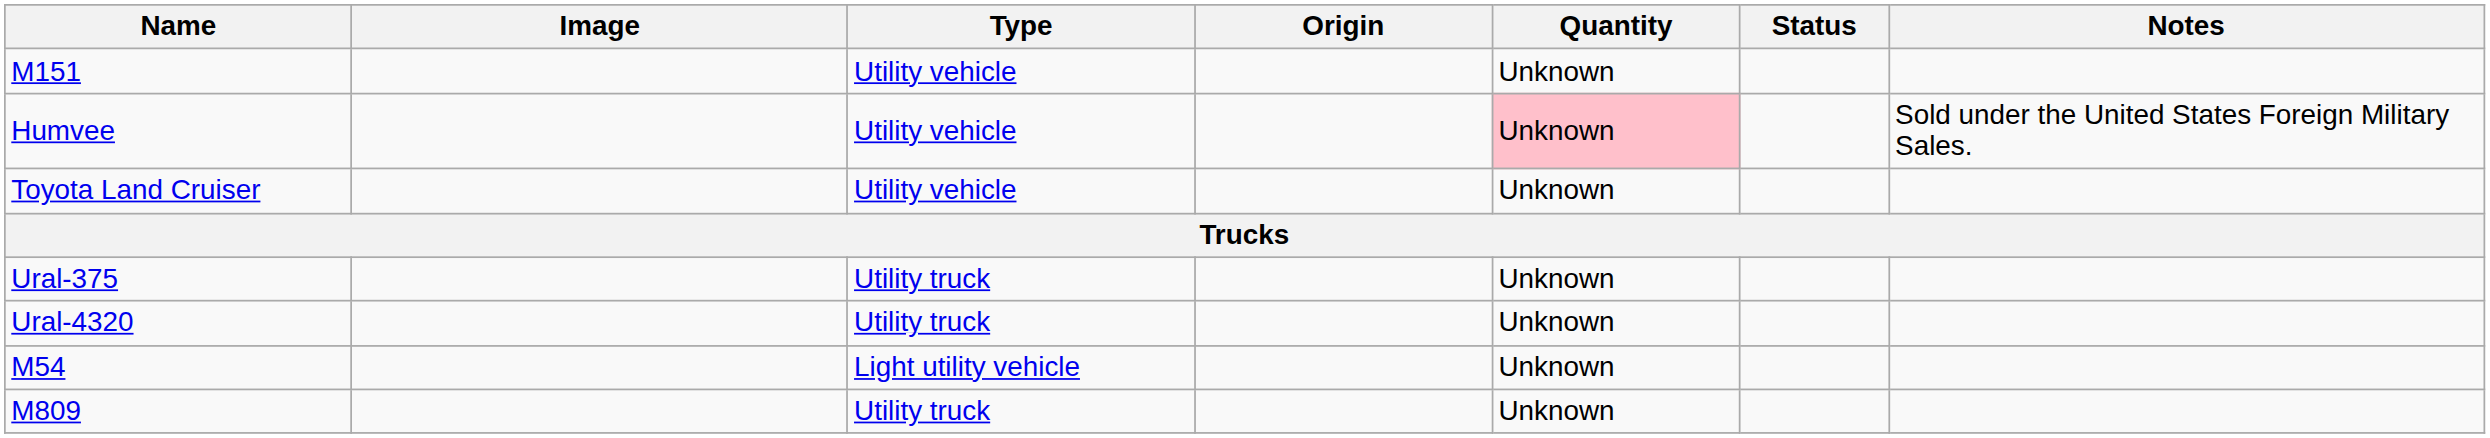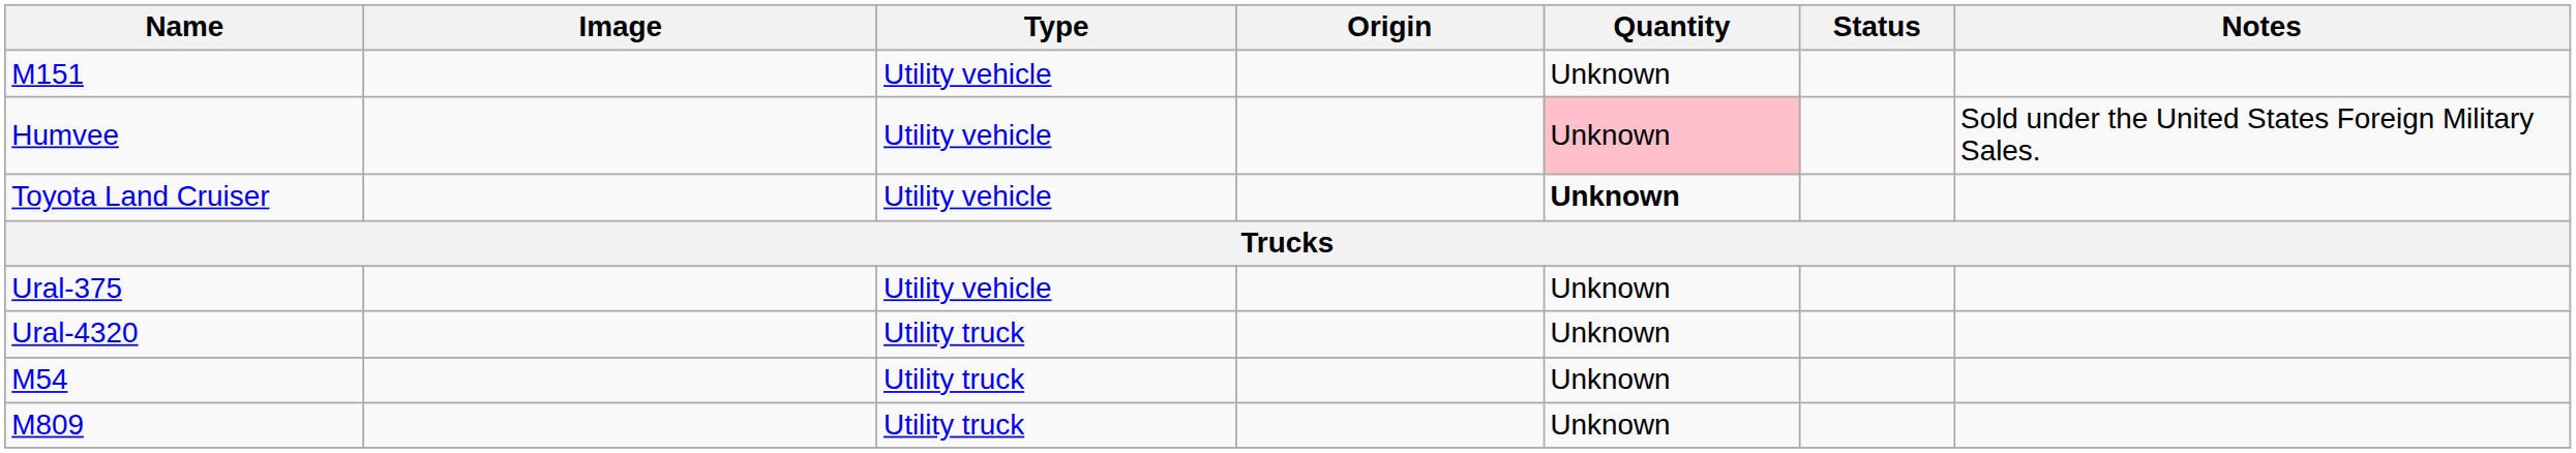 <table class="wikitable" style="width:90%;">
 <tr>
 <th width=14%>Name</th>
 <th width=20%>Image</th>
 <th width=14%>Type</th>
 <th width=12%>Origin</th>
 <th width=10%>Quantity</th>
 <th width=06%>Status</th>
 <th width=24%>Notes</th>
 </tr>
 <tr>
 <td><a href='#'>M151</a></td>
 <td></td>
 <td><a href='#'>Utility vehicle</a></td>
 <td></td>
 <td>Unknown</td>
 <td></td>
 <td></td>
 </tr>
 <tr>
 <td><a href='#'>Humvee</a></td>
 <td></td>
 <td><a href='#'>Utility vehicle</a></td>
 <td></td>
 <td style="background: pink;">Unknown</td>
 <td></td>
 <td>Sold under the United States Foreign Military Sales.</td>
 </tr>
 <tr>
 <td><a href='#'>Toyota Land Cruiser</a></td>
 <td></td>
 <td><a href='#'>Utility vehicle</a></td>
 <td></td>
-<td>Unknown</td>
+<td><strong>Unknown</strong></td>
 <td></td>
 <td></td>
 </tr>
 <tr>
 <th colspan="7">Trucks</th>
 </tr>
 <tr>
 <td><a href='#'>Ural-375</a></td>
 <td></td>
-<td><a href='#'>Utility truck</a></td>
+<td><a href='#'>Utility vehicle</a></td>
 <td></td>
 <td>Unknown</td>
 <td></td>
 <td></td>
 </tr>
 <tr>
 <td><a href='#'>Ural-4320</a></td>
 <td></td>
 <td><a href='#'>Utility truck</a></td>
 <td></td>
 <td>Unknown</td>
 <td></td>
 <td></td>
 </tr>
 <tr>
 <td><a href='#'>M54</a></td>
 <td></td>
-<td><a href='#'>Light utility vehicle</a></td>
+<td><a href='#'>Utility truck</a></td>
 <td></td>
 <td>Unknown</td>
 <td></td>
 <td></td>
 </tr>
 <tr>
 <td><a href='#'>M809</a></td>
 <td></td>
 <td><a href='#'>Utility truck</a></td>
 <td></td>
 <td>Unknown</td>
 <td></td>
 <td></td>
 </tr>
 </table>
